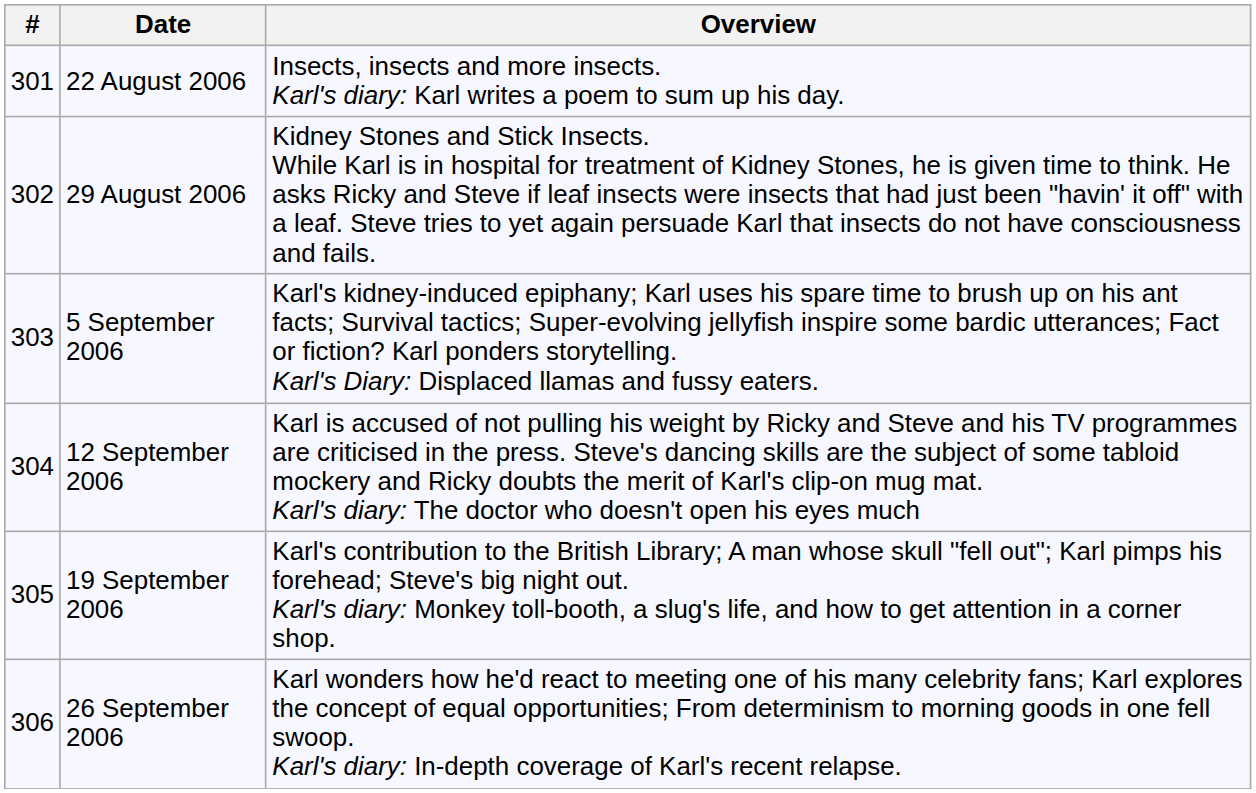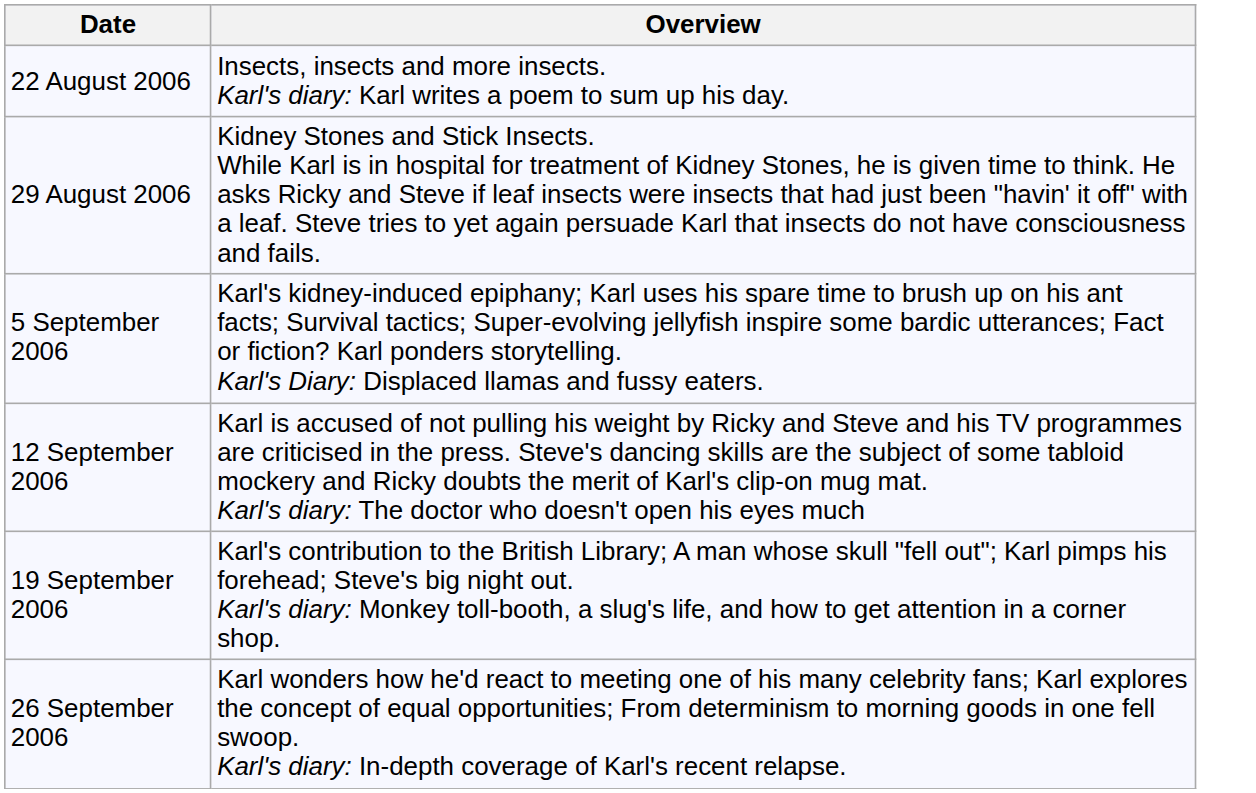 <table class="wikitable" style="border:1px; background-color:#f7f8ff" align=center cellpadding="7">
 <tr align="center" bgcolor="#e6e9ff">
-<th width="25">#</th>
 <th width="120">Date</th>
 <th width="600">Overview</th>
 </tr>
 <tr>
-<td>301</td>
 <td>22 August 2006</td>
 <td>Insects, insects and more insects.<br><em>Karl's diary:</em> Karl writes a poem to sum up his day.</td>
 </tr>
 <tr>
-<td>302</td>
 <td>29 August 2006</td>
 <td>Kidney Stones and Stick Insects.<br>While Karl is in hospital for treatment of Kidney Stones, he is given time to think. He asks Ricky and Steve if leaf insects were insects that had just been "havin' it off" with a leaf. Steve tries to yet again persuade Karl that insects do not have consciousness and fails.</td>
 </tr>
 <tr>
-<td>303</td>
 <td>5 September 2006</td>
 <td>Karl's kidney-induced epiphany; Karl uses his spare time to brush up on his ant facts; Survival tactics; Super-evolving jellyfish inspire some bardic utterances; Fact or fiction?  Karl ponders storytelling.<br><em>Karl's Diary:</em> Displaced llamas and fussy eaters.</td>
 </tr>
 <tr>
-<td>304</td>
 <td>12 September 2006</td>
 <td>Karl is accused of not pulling his weight by Ricky and Steve and his TV programmes are criticised in the press.  Steve's dancing skills are the subject of some tabloid mockery and Ricky doubts the merit of Karl's clip-on mug mat.<br><em>Karl's diary:</em> The doctor who doesn't open his eyes much</td>
 </tr>
 <tr>
-<td>305</td>
 <td>19 September 2006</td>
 <td>Karl's contribution to the British Library; A man whose skull "fell out"; Karl pimps his forehead; Steve's big night out.<br><em>Karl's diary:</em> Monkey toll-booth, a slug's life, and how to get attention in a corner shop.</td>
 </tr>
 <tr>
-<td>306</td>
 <td>26 September 2006</td>
 <td>Karl wonders how he'd react to meeting one of his many celebrity fans; Karl explores the concept of equal opportunities; From determinism to morning goods in one fell swoop.<br><em>Karl's diary:</em> In-depth coverage of Karl's recent relapse.</td>
 </tr>
 </table>
